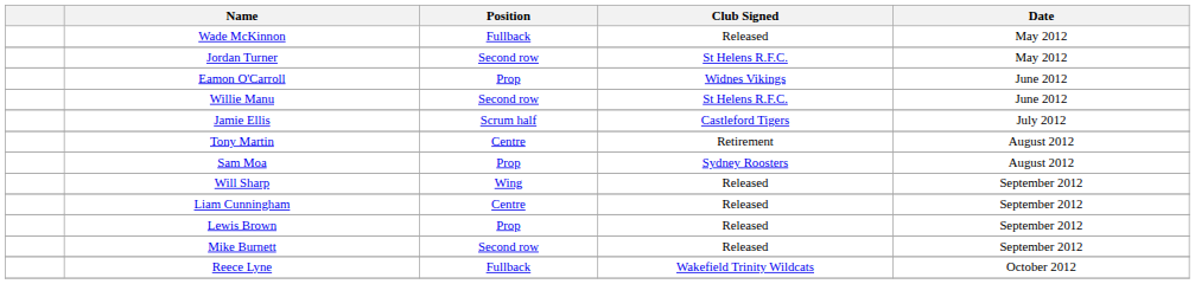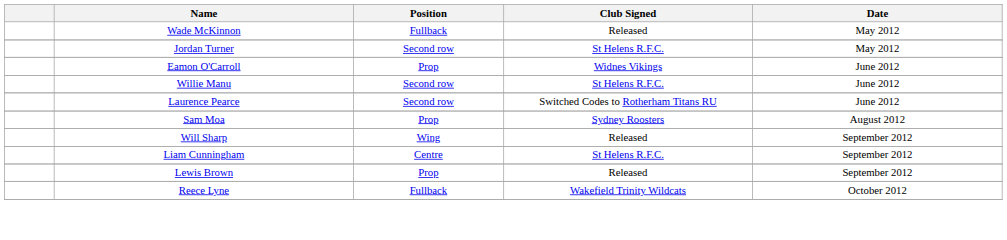 <table class="wikitable sortable" width="100%" style="font-size:85%">
 <tr bgcolor="#efefef">
 <th width=5%></th>
 <th width=30%>Name</th>
 <th !width=30%>Position</th>
 <th width=25%>Club Signed</th>
 <th width=25%>Date</th>
 </tr>
 <tr bgcolor=#FFFFFF>
 <td align=center></td>
 <td align=center><a href='#'>Wade McKinnon</a></td>
 <td align=center><a href='#'>Fullback</a></td>
 <td align=center>Released</td>
 <td align=center>May 2012</td>
 </tr>
 <tr>
 </tr>
 <tr bgcolor=#FFFFFF>
 <td align=center></td>
 <td align=center><a href='#'>Jordan Turner</a></td>
 <td align=center><a href='#'>Second row</a></td>
 <td align=center><a href='#'>St Helens R.F.C.</a></td>
 <td align=center>May 2012</td>
 </tr>
 <tr>
 </tr>
 <tr bgcolor=#FFFFFF>
 <td align=center></td>
 <td align=center><a href='#'>Eamon O'Carroll</a></td>
 <td align=center><a href='#'>Prop</a></td>
 <td align=center><a href='#'>Widnes Vikings</a></td>
 <td align=center>June 2012</td>
 </tr>
 <tr>
 </tr>
 <tr bgcolor=#FFFFFF>
 <td align=center></td>
 <td align=center><a href='#'>Willie Manu</a></td>
 <td align=center><a href='#'>Second row</a></td>
 <td align=center><a href='#'>St Helens R.F.C.</a></td>
 <td align=center>June 2012</td>
 </tr>
 <tr>
 </tr>
-<tr bgcolor=#FFFFFF>
-<td align=center></td>
-<td align=center><a href='#'>Jamie Ellis</a></td>
-<td align=center><a href='#'>Scrum half</a></td>
-<td align=center><a href='#'>Castleford Tigers</a></td>
-<td align=center>July 2012</td>
-</tr>
-<tr>
-</tr>
 <tr>
 </tr>
 <tr bgcolor=#FFFFFF>
 <td align=center></td>
-<td align=center><a href='#'>Tony Martin</a></td>
-<td align=center><a href='#'>Centre</a></td>
-<td align=center>Retirement</td>
-<td align=center>August 2012</td>
+<td align=center><a href='#'>Laurence Pearce</a></td>
+<td align=center><a href='#'>Second row</a></td>
+<td align=center>Switched Codes to <a href='#'>Rotherham Titans RU</a></td>
+<td align=center>June 2012</td>
+</tr>
+<tr>
 </tr>
 <tr>
 </tr>
 <tr bgcolor=#FFFFFF>
 <td align=center></td>
 <td align=center><a href='#'>Sam Moa</a></td>
 <td align=center><a href='#'>Prop</a></td>
 <td align=center><a href='#'>Sydney Roosters</a></td>
 <td align=center>August 2012</td>
 </tr>
 <tr>
 </tr>
 <tr bgcolor=#FFFFFF>
 <td align=center></td>
 <td align=center><a href='#'>Will Sharp</a></td>
 <td align=center><a href='#'>Wing</a></td>
 <td align=center>Released</td>
 <td align=center>September 2012</td>
 </tr>
 <tr>
 </tr>
 <tr bgcolor=#FFFFFF>
 <td align=center></td>
 <td align=center><a href='#'>Liam Cunningham</a></td>
 <td align=center><a href='#'>Centre</a></td>
-<td align=center>Released</td>
+<td align=center><a href='#'>St Helens R.F.C.</a></td>
 <td align=center>September 2012</td>
 </tr>
 <tr>
 </tr>
 <tr bgcolor=#FFFFFF>
 <td align=center></td>
 <td align=center><a href='#'>Lewis Brown</a></td>
 <td align=center><a href='#'>Prop</a></td>
 <td align=center>Released</td>
 <td align=center>September 2012</td>
 </tr>
 <tr>
 </tr>
-<tr bgcolor=#FFFFFF>
-<td align=center></td>
-<td align=center><a href='#'>Mike Burnett</a></td>
-<td align=center><a href='#'>Second row</a></td>
-<td align=center>Released</td>
-<td align=center>September 2012</td>
-</tr>
 <tr>
 </tr>
 <tr bgcolor=#FFFFFF>
 <td align=center></td>
 <td align=center><a href='#'>Reece Lyne</a></td>
 <td align=center><a href='#'>Fullback</a></td>
 <td align=center><a href='#'>Wakefield Trinity Wildcats</a></td>
 <td align=center>October 2012</td>
 </tr>
 <tr>
 </tr>
 </table>
